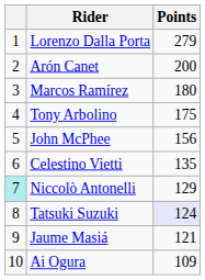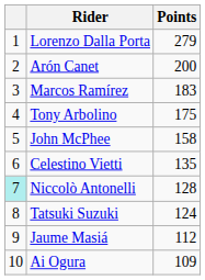 <table class="wikitable" style="font-size: 95%;">
 <tr>
 <th></th>
 <th>Rider</th>
 <th>Points</th>
 </tr>
 <tr>
 <td align=center>1</td>
 <td> <a href='#'>Lorenzo Dalla Porta</a></td>
 <td align=right>279</td>
 </tr>
 <tr>
 <td align=center>2</td>
 <td> <a href='#'>Arón Canet</a></td>
 <td align=right>200</td>
 </tr>
 <tr>
 <td align=center>3</td>
 <td> <a href='#'>Marcos Ramírez</a></td>
-<td align=right>180</td>
+<td align=right>183</td>
 </tr>
 <tr>
 <td align=center>4</td>
 <td> <a href='#'>Tony Arbolino</a></td>
 <td align=right>175</td>
 </tr>
 <tr>
 <td align=center>5</td>
 <td> <a href='#'>John McPhee</a></td>
-<td align=right>156</td>
+<td align=right>158</td>
 </tr>
 <tr>
 <td align=center>6</td>
 <td> <a href='#'>Celestino Vietti</a></td>
 <td align=right>135</td>
 </tr>
 <tr>
 <td align=center style="background: paleturquoise;">7</td>
 <td> <a href='#'>Niccolò Antonelli</a></td>
-<td align=right>129</td>
+<td align=right>128</td>
 </tr>
 <tr>
 <td align=center>8</td>
 <td> <a href='#'>Tatsuki Suzuki</a></td>
-<td align=right style="background: lavender;">124</td>
+<td align=right>124</td>
 </tr>
 <tr>
 <td align=center>9</td>
 <td> <a href='#'>Jaume Masiá</a></td>
-<td align=right>121</td>
+<td align=right>112</td>
 </tr>
 <tr>
 <td align=center>10</td>
 <td> <a href='#'>Ai Ogura</a></td>
 <td align=right>109</td>
 </tr>
 </table>
